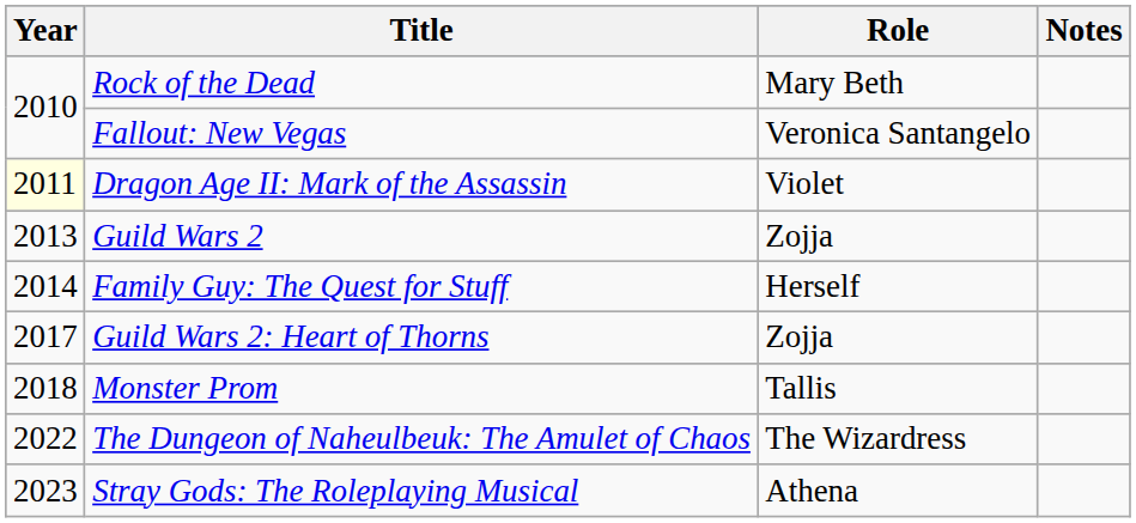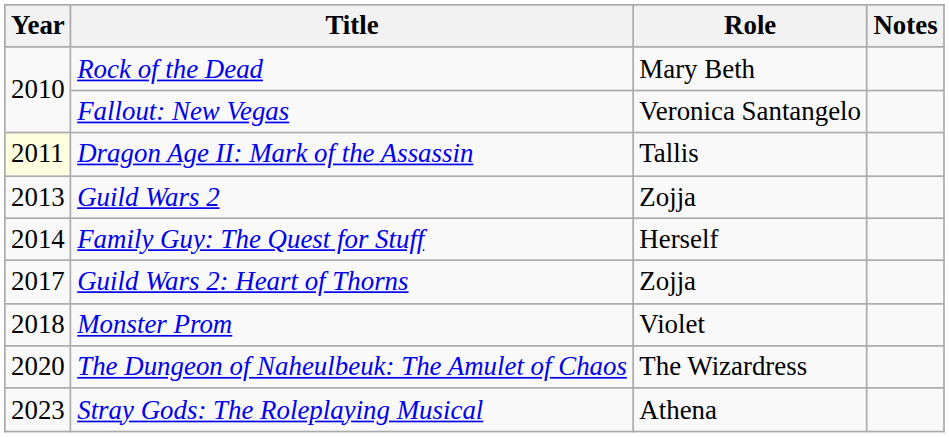 <table class="wikitable sortable">
 <tr style="background:#b0c4de; text-align:center;">
 <th>Year</th>
 <th>Title</th>
 <th>Role</th>
 <th>Notes</th>
 </tr>
 <tr>
 <td rowspan="2">2010</td>
 <td><em><a href='#'>Rock of the Dead</a></em></td>
 <td>Mary Beth</td>
 <td></td>
 </tr>
 <tr>
 <td><em><a href='#'>Fallout: New Vegas</a></em></td>
 <td>Veronica Santangelo</td>
 <td></td>
 </tr>
 <tr>
 <td style="background: lightyellow;">2011</td>
 <td><em><a href='#'>Dragon Age II: Mark of the Assassin</a></em></td>
-<td>Violet</td>
+<td>Tallis</td>
 <td></td>
 </tr>
 <tr>
 <td>2013</td>
 <td><em><a href='#'>Guild Wars 2</a></em></td>
 <td>Zojja</td>
 <td></td>
 </tr>
 <tr>
 <td>2014</td>
 <td><em><a href='#'>Family Guy: The Quest for Stuff</a></em></td>
 <td>Herself</td>
 <td></td>
 </tr>
 <tr>
 <td>2017</td>
 <td><em><a href='#'>Guild Wars 2: Heart of Thorns</a></em></td>
 <td>Zojja</td>
 <td></td>
 </tr>
 <tr>
 <td>2018</td>
 <td><em><a href='#'>Monster Prom</a></em></td>
-<td>Tallis</td>
+<td>Violet</td>
 <td></td>
 </tr>
 <tr>
-<td>2022</td>
+<td>2020</td>
 <td><em><a href='#'>The Dungeon of Naheulbeuk: The Amulet of Chaos</a></em></td>
 <td>The Wizardress</td>
 <td></td>
 </tr>
 <tr>
 <td>2023</td>
 <td><em><a href='#'>Stray Gods: The Roleplaying Musical</a></em></td>
 <td>Athena</td>
 <td></td>
 </tr>
 </table>
